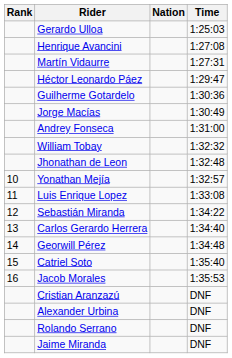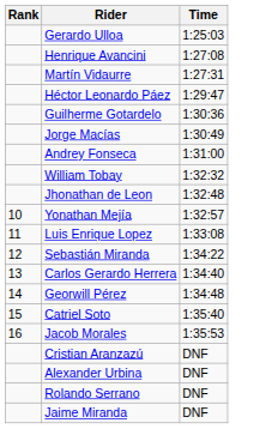 <table class="wikitable sortable" style="font-size:95%" style="width:35em;" style="text-align:center">
 <tr>
 <th>Rank</th>
 <th>Rider</th>
-<th>Nation</th>
 <th>Time</th>
 </tr>
 <tr>
 <td></td>
 <td align=left><a href='#'>Gerardo Ulloa</a></td>
-<td align=left></td>
 <td>1:25:03</td>
 </tr>
 <tr>
 <td></td>
 <td align=left><a href='#'>Henrique Avancini</a></td>
-<td align=left></td>
 <td>1:27:08</td>
 </tr>
 <tr>
 <td></td>
 <td align=left><a href='#'>Martín Vidaurre</a></td>
-<td align=left></td>
 <td>1:27:31</td>
 </tr>
 <tr>
 <td></td>
 <td align=left><a href='#'>Héctor Leonardo Páez</a></td>
-<td align=left></td>
 <td>1:29:47</td>
 </tr>
 <tr>
 <td></td>
 <td align=left><a href='#'>Guilherme Gotardelo</a></td>
-<td align=left></td>
 <td>1:30:36</td>
 </tr>
 <tr>
 <td></td>
 <td align=left><a href='#'>Jorge Macías</a></td>
-<td align=left></td>
 <td>1:30:49</td>
 </tr>
 <tr>
 <td></td>
 <td align=left><a href='#'>Andrey Fonseca</a></td>
-<td align=left></td>
 <td>1:31:00</td>
 </tr>
 <tr>
 <td></td>
 <td align=left><a href='#'>William Tobay</a></td>
-<td align=left></td>
 <td>1:32:32</td>
 </tr>
 <tr>
 <td></td>
 <td align=left><a href='#'>Jhonathan de Leon</a></td>
-<td align=left></td>
 <td>1:32:48</td>
 </tr>
 <tr>
 <td>10</td>
 <td align=left><a href='#'>Yonathan Mejía</a></td>
-<td align=left></td>
 <td>1:32:57</td>
 </tr>
 <tr>
 <td>11</td>
 <td align=left><a href='#'>Luis Enrique Lopez</a></td>
-<td align=left></td>
 <td>1:33:08</td>
 </tr>
 <tr>
 <td>12</td>
 <td align=left><a href='#'>Sebastián Miranda</a></td>
-<td align=left></td>
 <td>1:34:22</td>
 </tr>
 <tr>
 <td>13</td>
 <td align=left><a href='#'>Carlos Gerardo Herrera</a></td>
-<td align=left></td>
 <td>1:34:40</td>
 </tr>
 <tr>
 <td>14</td>
 <td align=left><a href='#'>Georwill Pérez</a></td>
-<td align=left></td>
 <td>1:34:48</td>
 </tr>
 <tr>
 <td>15</td>
 <td align=left><a href='#'>Catriel Soto</a></td>
-<td align=left></td>
 <td>1:35:40</td>
 </tr>
 <tr>
 <td>16</td>
 <td align=left><a href='#'>Jacob Morales</a></td>
-<td align=left></td>
 <td>1:35:53</td>
 </tr>
 <tr>
 <td></td>
 <td align=left><a href='#'>Cristian Aranzazú</a></td>
-<td align=left></td>
 <td>DNF</td>
 </tr>
 <tr>
 <td></td>
 <td align=left><a href='#'>Alexander Urbina</a></td>
-<td align=left></td>
 <td>DNF</td>
 </tr>
 <tr>
 <td></td>
 <td align=left><a href='#'>Rolando Serrano</a></td>
-<td align=left></td>
 <td>DNF</td>
 </tr>
 <tr>
 <td></td>
 <td align=left><a href='#'>Jaime Miranda</a></td>
-<td align=left></td>
 <td>DNF</td>
 </tr>
 </table>
